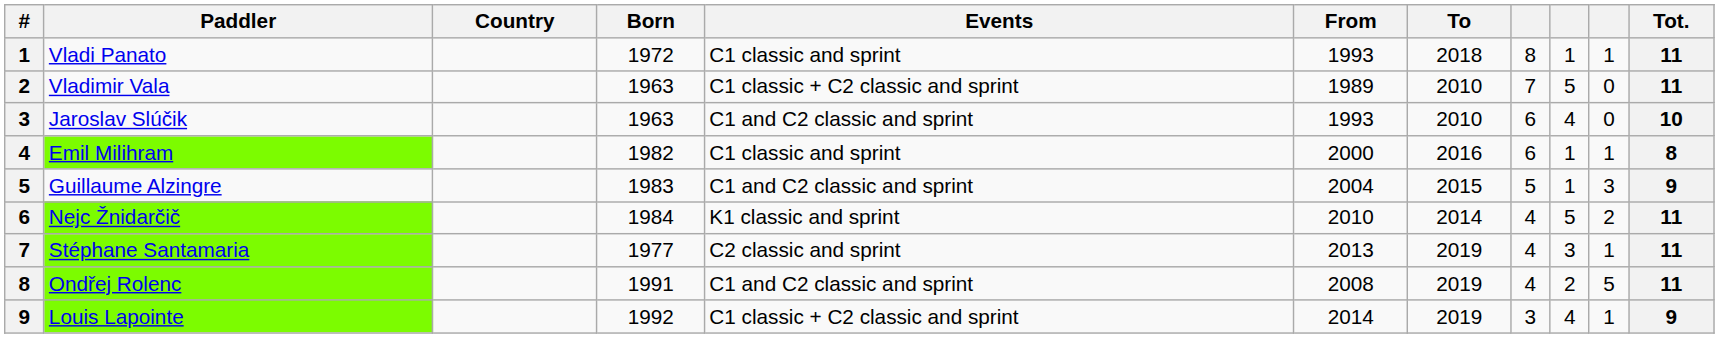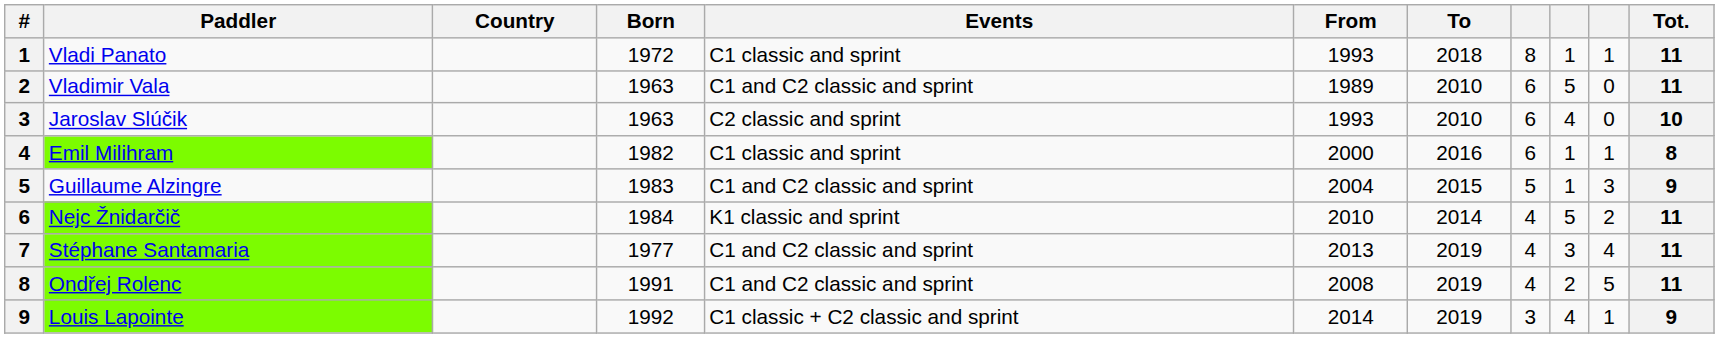 <table class="wikitable" width=75% style="font-size:90%; text-align:center;">
 <tr>
 <th>#</th>
 <th>Paddler</th>
 <th>Country</th>
 <th>Born</th>
 <th>Events</th>
 <th>From</th>
 <th>To</th>
 <th></th>
 <th></th>
 <th></th>
 <th>Tot.</th>
 </tr>
 <tr>
 <th>1</th>
 <td align=left><a href='#'>Vladi Panato</a></td>
 <td align=left></td>
 <td>1972</td>
 <td align=left>C1 classic and sprint</td>
 <td>1993</td>
 <td>2018</td>
 <td>8</td>
 <td>1</td>
 <td>1</td>
 <th>11</th>
 </tr>
 <tr>
 <th>2</th>
 <td align=left><a href='#'>Vladimir Vala</a></td>
 <td align=left></td>
 <td>1963</td>
-<td align=left>C1 classic + C2 classic and sprint</td>
+<td align=left>C1 and C2 classic and sprint</td>
 <td>1989</td>
 <td>2010</td>
-<td>7</td>
+<td>6</td>
 <td>5</td>
 <td>0</td>
 <th>11</th>
 </tr>
 <tr>
 <th>3</th>
 <td align=left><a href='#'>Jaroslav Slúčik</a></td>
 <td align=left></td>
 <td>1963</td>
-<td align=left>C1 and C2 classic and sprint</td>
+<td align=left>C2 classic and sprint</td>
 <td>1993</td>
 <td>2010</td>
 <td>6</td>
 <td>4</td>
 <td>0</td>
 <th>10</th>
 </tr>
 <tr>
 <th>4</th>
 <td align=left bgcolor=lawngreen><a href='#'>Emil Milihram</a></td>
 <td align=left></td>
 <td>1982</td>
 <td align=left>C1 classic and sprint</td>
 <td>2000</td>
 <td>2016</td>
 <td>6</td>
 <td>1</td>
 <td>1</td>
 <th>8</th>
 </tr>
 <tr>
 <th>5</th>
 <td align=left><a href='#'>Guillaume Alzingre</a></td>
 <td align=left></td>
 <td>1983</td>
 <td align=left>C1 and C2 classic and sprint</td>
 <td>2004</td>
 <td>2015</td>
 <td>5</td>
 <td>1</td>
 <td>3</td>
 <th>9</th>
 </tr>
 <tr>
 <th>6</th>
 <td align=left bgcolor=lawngreen><a href='#'>Nejc Žnidarčič</a></td>
 <td align=left></td>
 <td>1984</td>
 <td align=left>K1 classic and sprint</td>
 <td>2010</td>
 <td>2014</td>
 <td>4</td>
 <td>5</td>
 <td>2</td>
 <th>11</th>
 </tr>
 <tr>
 <th>7</th>
 <td align=left bgcolor=lawngreen><a href='#'>Stéphane Santamaria</a></td>
 <td align=left></td>
 <td>1977</td>
-<td align=left>C2 classic and sprint</td>
+<td align=left>C1 and C2 classic and sprint</td>
 <td>2013</td>
 <td>2019</td>
 <td>4</td>
 <td>3</td>
-<td>1</td>
+<td>4</td>
 <th>11</th>
 </tr>
 <tr>
 <th>8</th>
 <td align=left bgcolor=lawngreen><a href='#'>Ondřej Rolenc</a></td>
 <td align=left></td>
 <td>1991</td>
 <td align=left>C1 and C2 classic and sprint</td>
 <td>2008</td>
 <td>2019</td>
 <td>4</td>
 <td>2</td>
 <td>5</td>
 <th>11</th>
 </tr>
 <tr>
 <th>9</th>
 <td align=left bgcolor=lawngreen><a href='#'>Louis Lapointe</a></td>
 <td align=left></td>
 <td>1992</td>
 <td align=left>C1 classic + C2 classic and sprint</td>
 <td>2014</td>
 <td>2019</td>
 <td>3</td>
 <td>4</td>
 <td>1</td>
 <th>9</th>
 </tr>
 </table>
